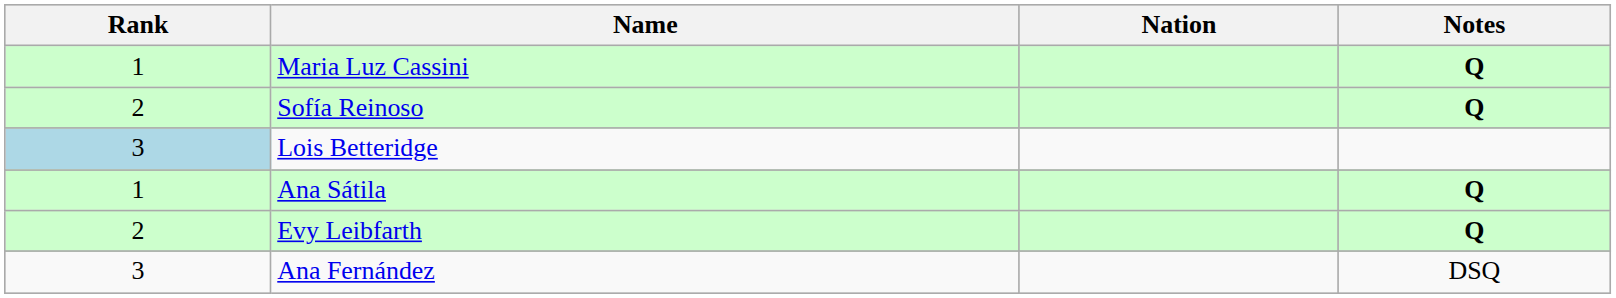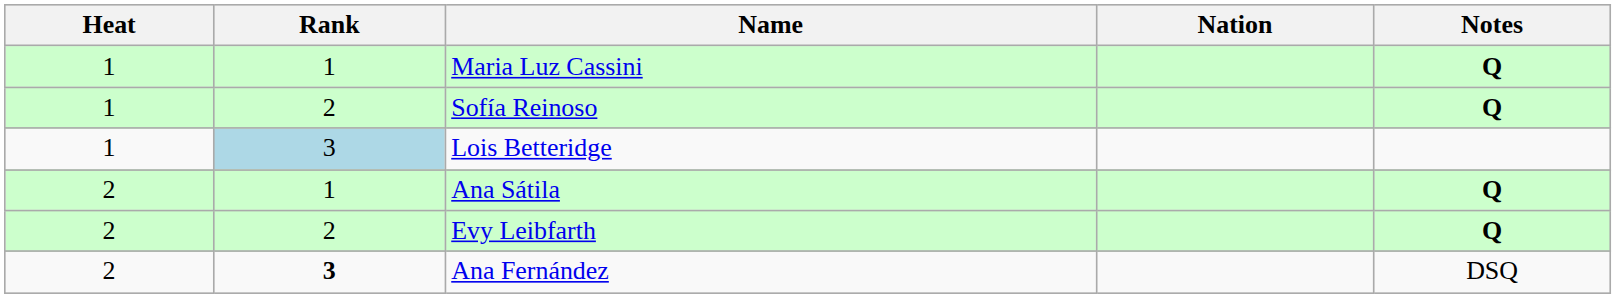 <table class="wikitable sortable" style="text-align:center" width=50%>
 <tr>
+<th>Heat</th>
 <th>Rank</th>
 <th>Name</th>
 <th>Nation</th>
 <th>Notes</th>
 </tr>
 <tr bgcolor=ccffcc>
 <td>1</td>
+<td>1</td>
 <td align=left><a href='#'>Maria Luz Cassini</a></td>
 <td align=left></td>
 <td><strong>Q</strong></td>
 </tr>
 <tr bgcolor=ccffcc>
+<td>1</td>
 <td>2</td>
 <td align=left><a href='#'>Sofía Reinoso</a></td>
 <td align=left></td>
 <td><strong>Q</strong></td>
 </tr>
 <tr>
+<td>1</td>
 <td style="background: lightblue;">3</td>
 <td align=left><a href='#'>Lois Betteridge</a></td>
 <td align=left></td>
 <td></td>
 </tr>
 <tr bgcolor=ccffcc>
+<td>2</td>
 <td>1</td>
 <td align=left><a href='#'>Ana Sátila</a></td>
 <td align=left></td>
 <td><strong>Q</strong></td>
 </tr>
 <tr bgcolor=ccffcc>
 <td>2</td>
+<td>2</td>
 <td align=left><a href='#'>Evy Leibfarth</a></td>
 <td align=left></td>
 <td><strong>Q</strong></td>
 </tr>
 <tr>
-<td>3</td>
+<td>2</td>
+<td><strong>3</strong></td>
 <td align=left><a href='#'>Ana Fernández</a></td>
 <td align=left></td>
 <td>DSQ</td>
 </tr>
 </table>
